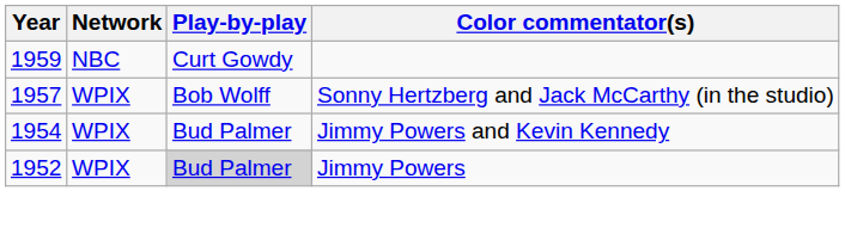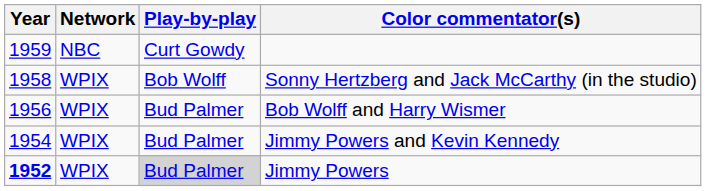 <table class=wikitable>
 <tr>
 <th>Year</th>
 <th>Network</th>
 <th><a href='#'>Play-by-play</a></th>
 <th><a href='#'>Color commentator</a>(s)</th>
 </tr>
 <tr>
 <td><a href='#'>1959</a></td>
 <td><a href='#'>NBC</a></td>
 <td><a href='#'>Curt Gowdy</a></td>
 </tr>
 <tr>
-<td><a href='#'>1957</a></td>
+<td><a href='#'>1958</a></td>
 <td><a href='#'>WPIX</a></td>
 <td><a href='#'>Bob Wolff</a></td>
 <td><a href='#'>Sonny Hertzberg</a> and <a href='#'>Jack McCarthy</a> (in the studio)</td>
+</tr>
+<tr>
+<td><a href='#'>1956</a></td>
+<td><a href='#'>WPIX</a></td>
+<td><a href='#'>Bud Palmer</a></td>
+<td><a href='#'>Bob Wolff</a> and <a href='#'>Harry Wismer</a></td>
 </tr>
 <tr>
 <td><a href='#'>1954</a></td>
 <td><a href='#'>WPIX</a></td>
 <td><a href='#'>Bud Palmer</a></td>
 <td><a href='#'>Jimmy Powers</a> and <a href='#'>Kevin Kennedy</a></td>
 </tr>
 <tr>
-<td><a href='#'>1952</a></td>
+<td><strong><a href='#'>1952</a></strong></td>
 <td><a href='#'>WPIX</a></td>
 <td style="background: lightgrey;"><a href='#'>Bud Palmer</a></td>
 <td><a href='#'>Jimmy Powers</a></td>
 </tr>
 </table>
